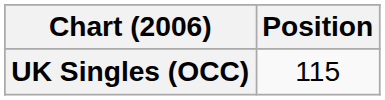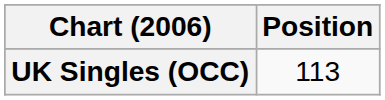 <table class="wikitable plainrowheaders" style="text-align:center">
 <tr>
 <th scope="col">Chart (2006)</th>
 <th scope="col">Position</th>
 </tr>
 <tr>
 <th scope="row">UK Singles (OCC)</th>
-<td>115</td>
+<td>113</td>
 </tr>
 </table>
